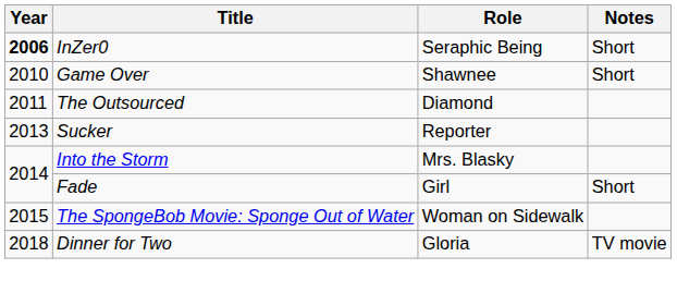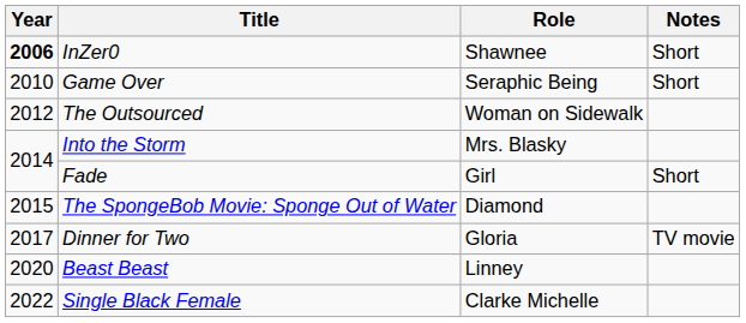 <table class="wikitable sortable">
 <tr>
 <th>Year</th>
 <th>Title</th>
 <th>Role</th>
 <th class="unsortable">Notes</th>
 </tr>
 <tr>
 <td><strong>2006</strong></td>
 <td><em>InZer0</em></td>
-<td>Seraphic Being</td>
+<td>Shawnee</td>
 <td>Short</td>
 </tr>
 <tr>
 <td>2010</td>
 <td><em>Game Over</em></td>
-<td>Shawnee</td>
+<td>Seraphic Being</td>
 <td>Short</td>
 </tr>
 <tr>
-<td>2011</td>
+<td>2012</td>
 <td><em>The Outsourced</em></td>
-<td>Diamond</td>
-<td></td>
-</tr>
-<tr>
-<td>2013</td>
-<td><em>Sucker</em></td>
-<td>Reporter</td>
+<td>Woman on Sidewalk</td>
 <td></td>
 </tr>
 <tr>
 <td rowspan="2">2014</td>
 <td><em><a href='#'>Into the Storm</a></em></td>
 <td>Mrs. Blasky</td>
 <td></td>
 </tr>
 <tr>
 <td><em>Fade</em></td>
 <td>Girl</td>
 <td>Short</td>
 </tr>
 <tr>
 <td>2015</td>
 <td><em><a href='#'>The SpongeBob Movie: Sponge Out of Water</a></em></td>
-<td>Woman on Sidewalk</td>
+<td>Diamond</td>
 <td></td>
 </tr>
 <tr>
-<td>2018</td>
+<td>2017</td>
 <td><em>Dinner for Two</em></td>
 <td>Gloria</td>
 <td>TV movie</td>
 </tr>
+<tr>
+<td>2020</td>
+<td><em><a href='#'>Beast Beast</a></em></td>
+<td>Linney</td>
+<td></td>
+</tr>
+<tr>
+<td>2022</td>
+<td><em><a href='#'>Single Black Female</a></em></td>
+<td>Clarke Michelle</td>
+<td></td>
+</tr>
 </table>
